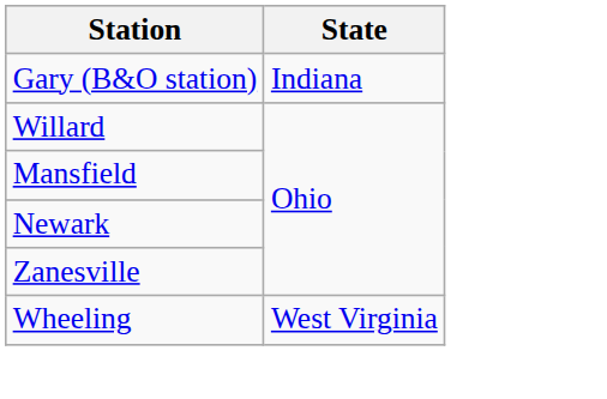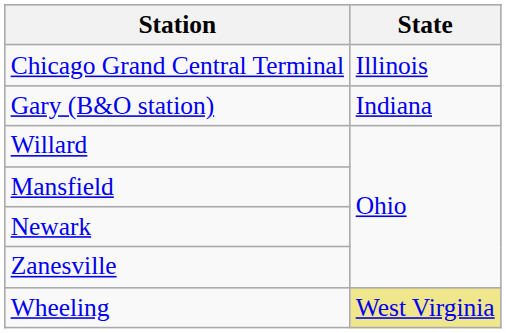 <table class="wikitable">
 <tr>
 <th>Station</th>
 <th>State</th>
+</tr>
+<tr>
+<td><a href='#'>Chicago Grand Central Terminal</a></td>
+<td><a href='#'>Illinois</a></td>
 </tr>
 <tr>
 <td><a href='#'>Gary (B&O station)</a></td>
 <td><a href='#'>Indiana</a></td>
 </tr>
 <tr>
 <td><a href='#'>Willard</a></td>
 <td rowspan="4"><a href='#'>Ohio</a></td>
 </tr>
 <tr>
 <td><a href='#'>Mansfield</a></td>
 </tr>
 <tr>
 <td><a href='#'>Newark</a></td>
 </tr>
 <tr>
 <td><a href='#'>Zanesville</a></td>
 </tr>
 <tr>
 <td><a href='#'>Wheeling</a></td>
-<td><a href='#'>West Virginia</a></td>
+<td style="background: khaki;"><a href='#'>West Virginia</a></td>
 </tr>
 </table>
